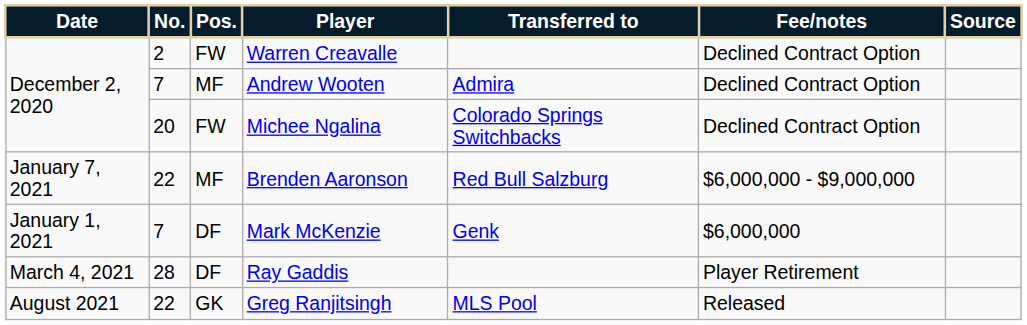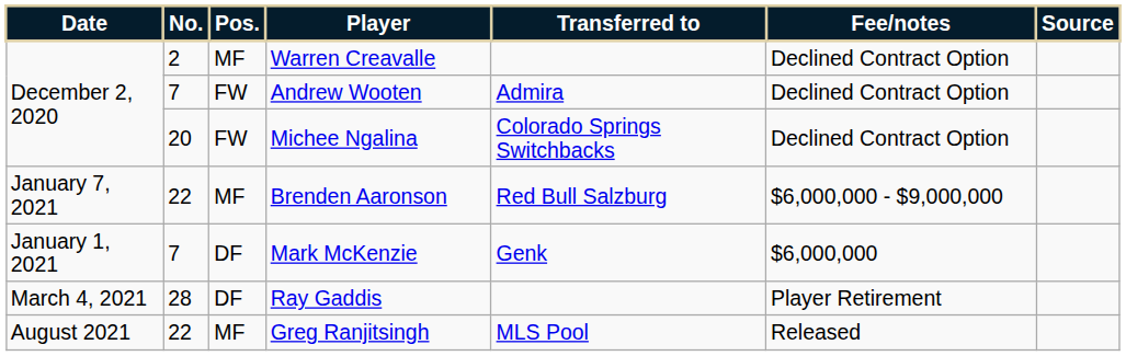 <table class="wikitable sortable" style="width:90%; text-align:center; font-size:95%; text-align:left;">
 <tr>
 <th style="background:#041C2C; color:#FFFFFF; border:2px solid #DFD1A7; width:125px;">Date</th>
 <th style="background:#041C2C; color:#FFFFFF; border:2px solid #DFD1A7; width:25px;">No.</th>
 <th style="background:#041C2C; color:#FFFFFF; border:2px solid #DFD1A7; width:25px;">Pos.</th>
 <th style="background:#041C2C; color:#FFFFFF; border:2px solid #DFD1A7; width:200px;">Player</th>
 <th style="background:#041C2C; color:#FFFFFF; border:2px solid #DFD1A7; width:250px;">Transferred to</th>
 <th style="background:#041C2C; color:#FFFFFF; border:2px solid #DFD1A7; width:250px;">Fee/notes</th>
 <th style="background:#041C2C; color:#FFFFFF; border:2px solid #DFD1A7; width:50px;">Source</th>
 </tr>
 <tr>
 <td rowspan="3">December 2, 2020</td>
 <td>2</td>
-<td>FW</td>
+<td>MF</td>
 <td> <a href='#'>Warren Creavalle</a></td>
 <td></td>
 <td>Declined Contract Option</td>
 <td></td>
 </tr>
 <tr>
 <td>7</td>
-<td>MF</td>
+<td>FW</td>
 <td> <a href='#'>Andrew Wooten</a></td>
 <td> <a href='#'>Admira</a></td>
 <td>Declined Contract Option</td>
 <td></td>
 </tr>
 <tr>
 <td>20</td>
 <td>FW</td>
 <td> <a href='#'>Michee Ngalina</a></td>
 <td> <a href='#'>Colorado Springs Switchbacks</a></td>
 <td>Declined Contract Option</td>
 <td></td>
 </tr>
 <tr>
 <td>January 7, 2021</td>
 <td>22</td>
 <td>MF</td>
 <td> <a href='#'>Brenden Aaronson</a></td>
 <td> <a href='#'>Red Bull Salzburg</a></td>
 <td>$6,000,000 - $9,000,000</td>
 <td></td>
 </tr>
 <tr>
 <td>January 1, 2021</td>
 <td>7</td>
 <td>DF</td>
 <td> <a href='#'>Mark McKenzie</a></td>
 <td> <a href='#'>Genk</a></td>
 <td>$6,000,000</td>
 <td></td>
 </tr>
 <tr>
 <td>March 4, 2021</td>
 <td>28</td>
 <td>DF</td>
 <td> <a href='#'>Ray Gaddis</a></td>
 <td></td>
 <td>Player Retirement</td>
 <td></td>
 </tr>
 <tr>
 <td>August 2021</td>
 <td>22</td>
-<td>GK</td>
+<td>MF</td>
 <td> <a href='#'>Greg Ranjitsingh</a></td>
 <td> <a href='#'>MLS Pool</a></td>
 <td>Released</td>
 <td></td>
 </tr>
 </table>
